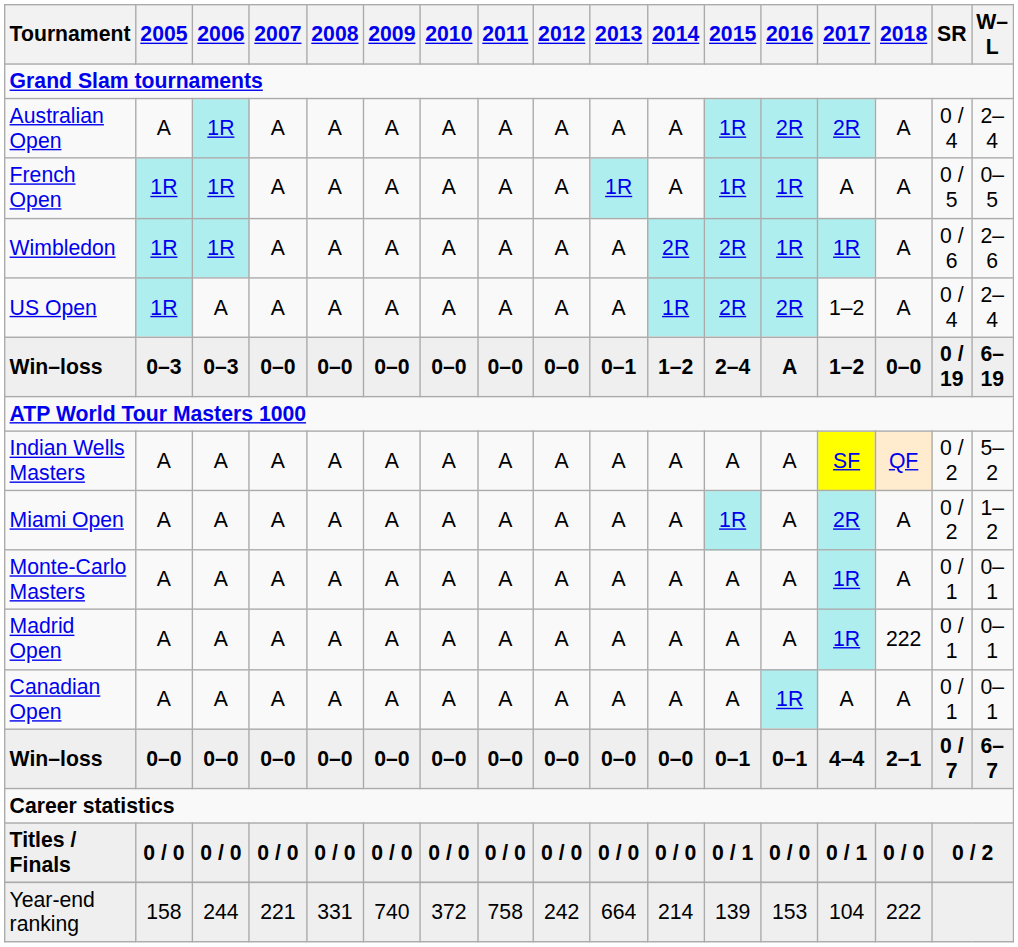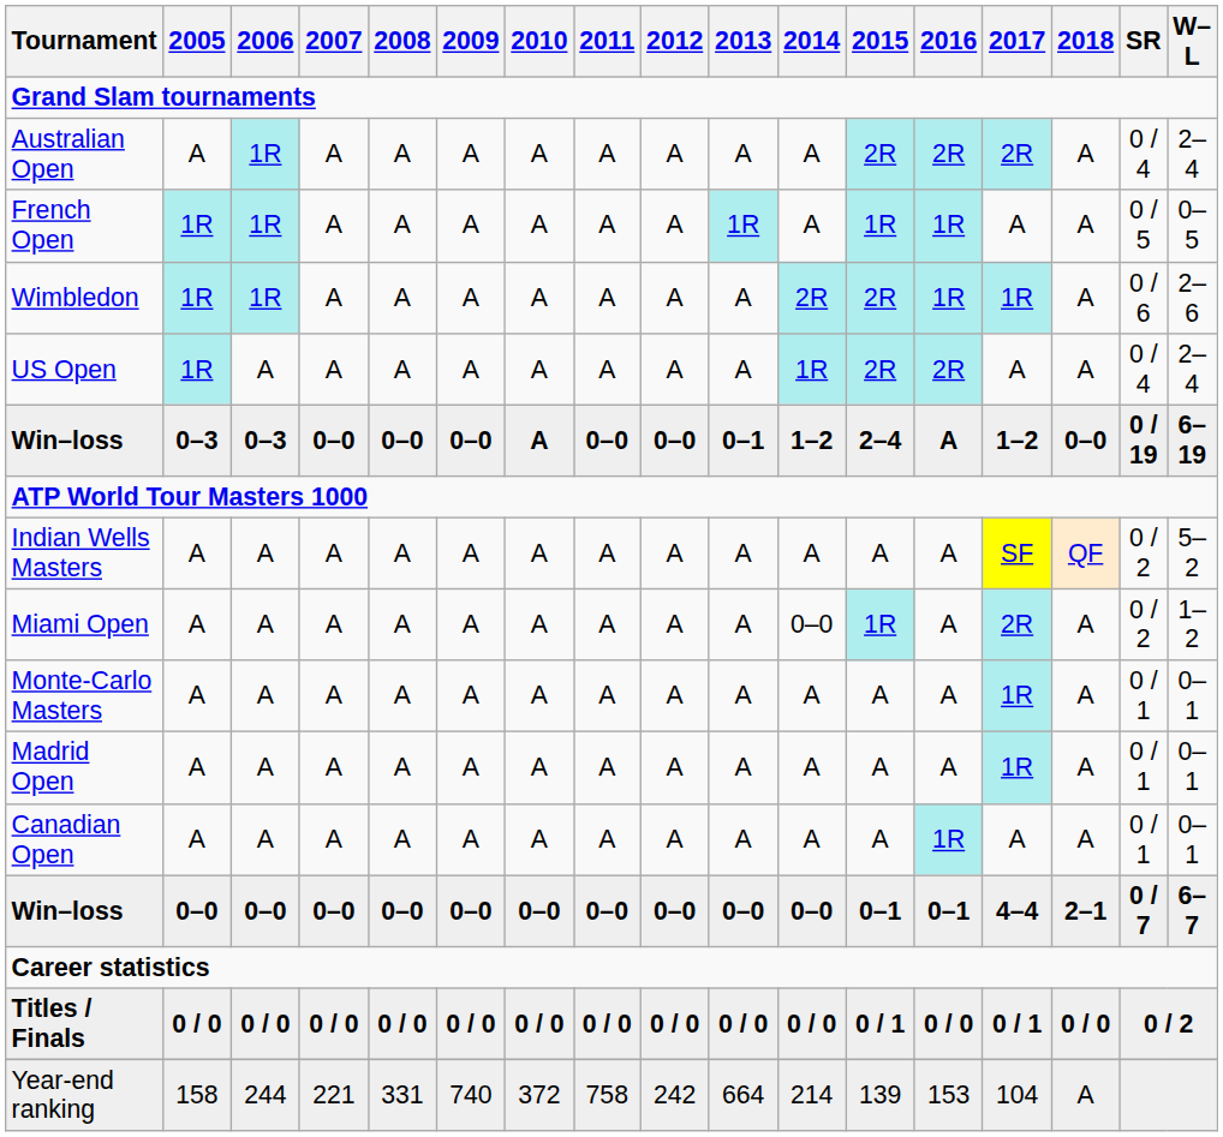 <table class=wikitable style=text-align:center;font-size:96%>
 <tr>
 <th>Tournament</th>
 <th><a href='#'>2005</a></th>
 <th><a href='#'>2006</a></th>
 <th><a href='#'>2007</a></th>
 <th><a href='#'>2008</a></th>
 <th><a href='#'>2009</a></th>
 <th><a href='#'>2010</a></th>
 <th><a href='#'>2011</a></th>
 <th><a href='#'>2012</a></th>
 <th><a href='#'>2013</a></th>
 <th><a href='#'>2014</a></th>
 <th><a href='#'>2015</a></th>
 <th><a href='#'>2016</a></th>
 <th><a href='#'>2017</a></th>
 <th><a href='#'>2018</a></th>
 <th>SR</th>
 <th>W–L</th>
 </tr>
 <tr>
 <td colspan="17" align="left"><strong><a href='#'>Grand Slam tournaments</a></strong></td>
 </tr>
 <tr>
 <td align=left><a href='#'>Australian Open</a></td>
 <td>A</td>
 <td bgcolor=afeeee><a href='#'>1R</a></td>
 <td>A</td>
 <td>A</td>
 <td>A</td>
 <td>A</td>
 <td>A</td>
 <td>A</td>
 <td>A</td>
 <td>A</td>
-<td bgcolor=afeeee><a href='#'>1R</a></td>
+<td bgcolor=afeeee><a href='#'>2R</a></td>
 <td bgcolor=afeeee><a href='#'>2R</a></td>
 <td bgcolor=afeeee><a href='#'>2R</a></td>
 <td>A</td>
 <td>0 / 4</td>
 <td>2–4</td>
 </tr>
 <tr>
 <td align=left><a href='#'>French Open</a></td>
 <td bgcolor=afeeee><a href='#'>1R</a></td>
 <td bgcolor=afeeee><a href='#'>1R</a></td>
 <td>A</td>
 <td>A</td>
 <td>A</td>
 <td>A</td>
 <td>A</td>
 <td>A</td>
 <td bgcolor=afeeee><a href='#'>1R</a></td>
 <td>A</td>
 <td bgcolor=afeeee><a href='#'>1R</a></td>
 <td bgcolor=afeeee><a href='#'>1R</a></td>
 <td>A</td>
 <td>A</td>
 <td>0 / 5</td>
 <td>0–5</td>
 </tr>
 <tr>
 <td align=left><a href='#'>Wimbledon</a></td>
 <td bgcolor=afeeee><a href='#'>1R</a></td>
 <td bgcolor=afeeee><a href='#'>1R</a></td>
 <td>A</td>
 <td>A</td>
 <td>A</td>
 <td>A</td>
 <td>A</td>
 <td>A</td>
 <td>A</td>
 <td bgcolor=afeeee><a href='#'>2R</a></td>
 <td bgcolor=afeeee><a href='#'>2R</a></td>
 <td bgcolor=afeeee><a href='#'>1R</a></td>
 <td bgcolor=afeeee><a href='#'>1R</a></td>
 <td>A</td>
 <td>0 / 6</td>
 <td>2–6</td>
 </tr>
 <tr>
 <td align=left><a href='#'>US Open</a></td>
 <td bgcolor=afeeee><a href='#'>1R</a></td>
 <td>A</td>
 <td>A</td>
 <td>A</td>
 <td>A</td>
 <td>A</td>
 <td>A</td>
 <td>A</td>
 <td>A</td>
 <td bgcolor=afeeee><a href='#'>1R</a></td>
 <td bgcolor=afeeee><a href='#'>2R</a></td>
 <td bgcolor=afeeee><a href='#'>2R</a></td>
-<td>1–2</td>
+<td>A</td>
 <td>A</td>
 <td>0 / 4</td>
 <td>2–4</td>
 </tr>
 <tr style="font-weight:bold; background:#efefef;">
 <td style=text-align:left>Win–loss</td>
 <td>0–3</td>
 <td>0–3</td>
 <td>0–0</td>
 <td>0–0</td>
 <td>0–0</td>
-<td>0–0</td>
+<td>A</td>
 <td>0–0</td>
 <td>0–0</td>
 <td>0–1</td>
 <td>1–2</td>
 <td>2–4</td>
 <td>A</td>
 <td>1–2</td>
 <td>0–0</td>
 <td>0 / 19</td>
 <td>6–19</td>
 </tr>
 <tr>
 <td colspan="17" align="left"><strong><a href='#'>ATP World Tour Masters 1000</a></strong></td>
 </tr>
 <tr>
 <td align=left><a href='#'>Indian Wells Masters</a></td>
 <td>A</td>
 <td>A</td>
 <td>A</td>
 <td>A</td>
 <td>A</td>
 <td>A</td>
 <td>A</td>
 <td>A</td>
 <td>A</td>
 <td>A</td>
 <td>A</td>
 <td>A</td>
 <td bgcolor=yellow><a href='#'>SF</a></td>
 <td bgcolor=ffebcd><a href='#'>QF</a></td>
 <td>0 / 2</td>
 <td>5–2</td>
 </tr>
 <tr>
 <td align=left><a href='#'>Miami Open</a></td>
 <td>A</td>
 <td>A</td>
 <td>A</td>
 <td>A</td>
 <td>A</td>
 <td>A</td>
 <td>A</td>
 <td>A</td>
 <td>A</td>
-<td>A</td>
+<td>0–0</td>
 <td bgcolor=afeeee><a href='#'>1R</a></td>
 <td>A</td>
 <td bgcolor=afeeee><a href='#'>2R</a></td>
 <td>A</td>
 <td>0 / 2</td>
 <td>1–2</td>
 </tr>
 <tr>
 <td align=left><a href='#'>Monte-Carlo Masters</a></td>
 <td>A</td>
 <td>A</td>
 <td>A</td>
 <td>A</td>
 <td>A</td>
 <td>A</td>
 <td>A</td>
 <td>A</td>
 <td>A</td>
 <td>A</td>
 <td>A</td>
 <td>A</td>
 <td bgcolor=afeeee><a href='#'>1R</a></td>
 <td>A</td>
 <td>0 / 1</td>
 <td>0–1</td>
 </tr>
 <tr>
 <td align=left><a href='#'>Madrid Open</a></td>
 <td>A</td>
 <td>A</td>
 <td>A</td>
 <td>A</td>
 <td>A</td>
 <td>A</td>
 <td>A</td>
 <td>A</td>
 <td>A</td>
 <td>A</td>
 <td>A</td>
 <td>A</td>
 <td bgcolor=afeeee><a href='#'>1R</a></td>
-<td>222</td>
+<td>A</td>
 <td>0 / 1</td>
 <td>0–1</td>
 </tr>
 <tr>
 <td align=left><a href='#'>Canadian Open</a></td>
 <td>A</td>
 <td>A</td>
 <td>A</td>
 <td>A</td>
 <td>A</td>
 <td>A</td>
 <td>A</td>
 <td>A</td>
 <td>A</td>
 <td>A</td>
 <td>A</td>
 <td bgcolor=afeeee><a href='#'>1R</a></td>
 <td>A</td>
 <td>A</td>
 <td>0 / 1</td>
 <td>0–1</td>
 </tr>
 <tr style="font-weight:bold; background:#efefef;">
 <td style=text-align:left>Win–loss</td>
 <td>0–0</td>
 <td>0–0</td>
 <td>0–0</td>
 <td>0–0</td>
 <td>0–0</td>
 <td>0–0</td>
 <td>0–0</td>
 <td>0–0</td>
 <td>0–0</td>
 <td>0–0</td>
 <td>0–1</td>
 <td>0–1</td>
 <td>4–4</td>
 <td>2–1</td>
 <td>0 / 7</td>
 <td>6–7</td>
 </tr>
 <tr>
 <td colspan="17" align="left"><strong>Career statistics</strong></td>
 </tr>
 <tr style="font-weight:bold; background:#efefef;">
 <td style=text-align:left>Titles / Finals</td>
 <td>0 / 0</td>
 <td>0 / 0</td>
 <td>0 / 0</td>
 <td>0 / 0</td>
 <td>0 / 0</td>
 <td>0 / 0</td>
 <td>0 / 0</td>
 <td>0 / 0</td>
 <td>0 / 0</td>
 <td>0 / 0</td>
 <td>0 / 1</td>
 <td>0 / 0</td>
 <td>0 / 1</td>
 <td>0 / 0</td>
 <td colspan=2>0 / 2</td>
 </tr>
 <tr>
 </tr>
 <tr bgcolor=efefef>
 <td align=left>Year-end ranking</td>
 <td>158</td>
 <td>244</td>
 <td>221</td>
 <td>331</td>
 <td>740</td>
 <td>372</td>
 <td>758</td>
 <td>242</td>
 <td>664</td>
 <td>214</td>
 <td>139</td>
 <td>153</td>
 <td>104</td>
-<td>222</td>
+<td>A</td>
 <td colspan=2></td>
 </tr>
 </table>
